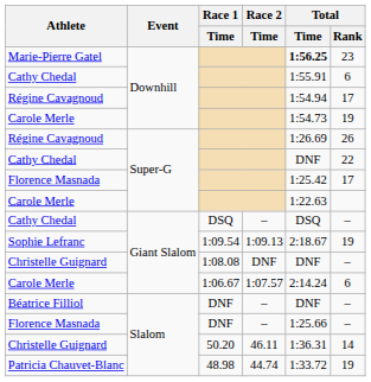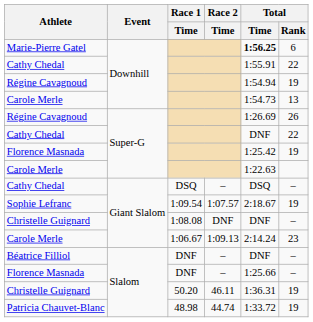 <table class="wikitable" style="font-size:90%">
 <tr>
 <th rowspan="2">Athlete</th>
 <th rowspan="2">Event</th>
 <th>Race 1</th>
 <th>Race 2</th>
 <th colspan="2">Total</th>
 </tr>
 <tr>
 <th>Time</th>
 <th>Time</th>
 <th>Time</th>
 <th>Rank</th>
 </tr>
 <tr>
 <td><a href='#'>Marie-Pierre Gatel</a></td>
 <td rowspan="4">Downhill</td>
 <td colspan="2" bgcolor="wheat"></td>
 <td align="center"><strong>1:56.25</strong></td>
-<td align="center">23</td>
+<td align="center">6</td>
 </tr>
 <tr>
 <td><a href='#'>Cathy Chedal</a></td>
 <td colspan="2" bgcolor="wheat"></td>
 <td align="center">1:55.91</td>
-<td align="center">6</td>
+<td align="center">22</td>
 </tr>
 <tr>
 <td><a href='#'>Régine Cavagnoud</a></td>
 <td colspan="2" bgcolor="wheat"></td>
 <td align="center">1:54.94</td>
-<td align="center">17</td>
+<td align="center">19</td>
 </tr>
 <tr>
 <td><a href='#'>Carole Merle</a></td>
 <td colspan="2" bgcolor="wheat"></td>
 <td align="center">1:54.73</td>
-<td align="center">19</td>
+<td align="center">13</td>
 </tr>
 <tr>
 <td><a href='#'>Régine Cavagnoud</a></td>
 <td rowspan="4">Super-G</td>
 <td colspan="2" bgcolor="wheat"></td>
 <td align="center">1:26.69</td>
 <td align="center">26</td>
 </tr>
 <tr>
 <td><a href='#'>Cathy Chedal</a></td>
 <td colspan="2" bgcolor="wheat"></td>
 <td align="center">DNF</td>
 <td align="center">22</td>
 </tr>
 <tr>
 <td><a href='#'>Florence Masnada</a></td>
 <td colspan="2" bgcolor="wheat"></td>
 <td align="center">1:25.42</td>
-<td align="center">17</td>
+<td align="center">19</td>
 </tr>
 <tr>
 <td><a href='#'>Carole Merle</a></td>
 <td colspan="2" bgcolor="wheat"></td>
 <td align="center">1:22.63</td>
 <td align="center"></td>
 </tr>
 <tr>
 <td><a href='#'>Cathy Chedal</a></td>
 <td rowspan="4">Giant Slalom</td>
 <td align="center">DSQ</td>
 <td align="center">–</td>
 <td align="center">DSQ</td>
 <td align="center">–</td>
 </tr>
 <tr>
 <td><a href='#'>Sophie Lefranc</a></td>
 <td align="center">1:09.54</td>
-<td align="center">1:09.13</td>
+<td align="center">1:07.57</td>
 <td align="center">2:18.67</td>
 <td align="center">19</td>
 </tr>
 <tr>
 <td><a href='#'>Christelle Guignard</a></td>
 <td align="center">1:08.08</td>
 <td align="center">DNF</td>
 <td align="center">DNF</td>
 <td align="center">–</td>
 </tr>
 <tr>
 <td><a href='#'>Carole Merle</a></td>
 <td align="center">1:06.67</td>
-<td align="center">1:07.57</td>
+<td align="center">1:09.13</td>
 <td align="center">2:14.24</td>
-<td align="center">6</td>
+<td align="center">23</td>
 </tr>
 <tr>
 <td><a href='#'>Béatrice Filliol</a></td>
 <td rowspan="4">Slalom</td>
 <td align="center">DNF</td>
 <td align="center">–</td>
 <td align="center">DNF</td>
 <td align="center">–</td>
 </tr>
 <tr>
 <td><a href='#'>Florence Masnada</a></td>
 <td align="center">DNF</td>
 <td align="center">–</td>
 <td align="center">1:25.66</td>
 <td align="center">–</td>
 </tr>
 <tr>
 <td><a href='#'>Christelle Guignard</a></td>
 <td align="center">50.20</td>
 <td align="center">46.11</td>
 <td align="center">1:36.31</td>
-<td align="center">14</td>
+<td align="center">19</td>
 </tr>
 <tr>
 <td><a href='#'>Patricia Chauvet-Blanc</a></td>
 <td align="center">48.98</td>
 <td align="center">44.74</td>
 <td align="center">1:33.72</td>
 <td align="center">19</td>
 </tr>
 </table>
